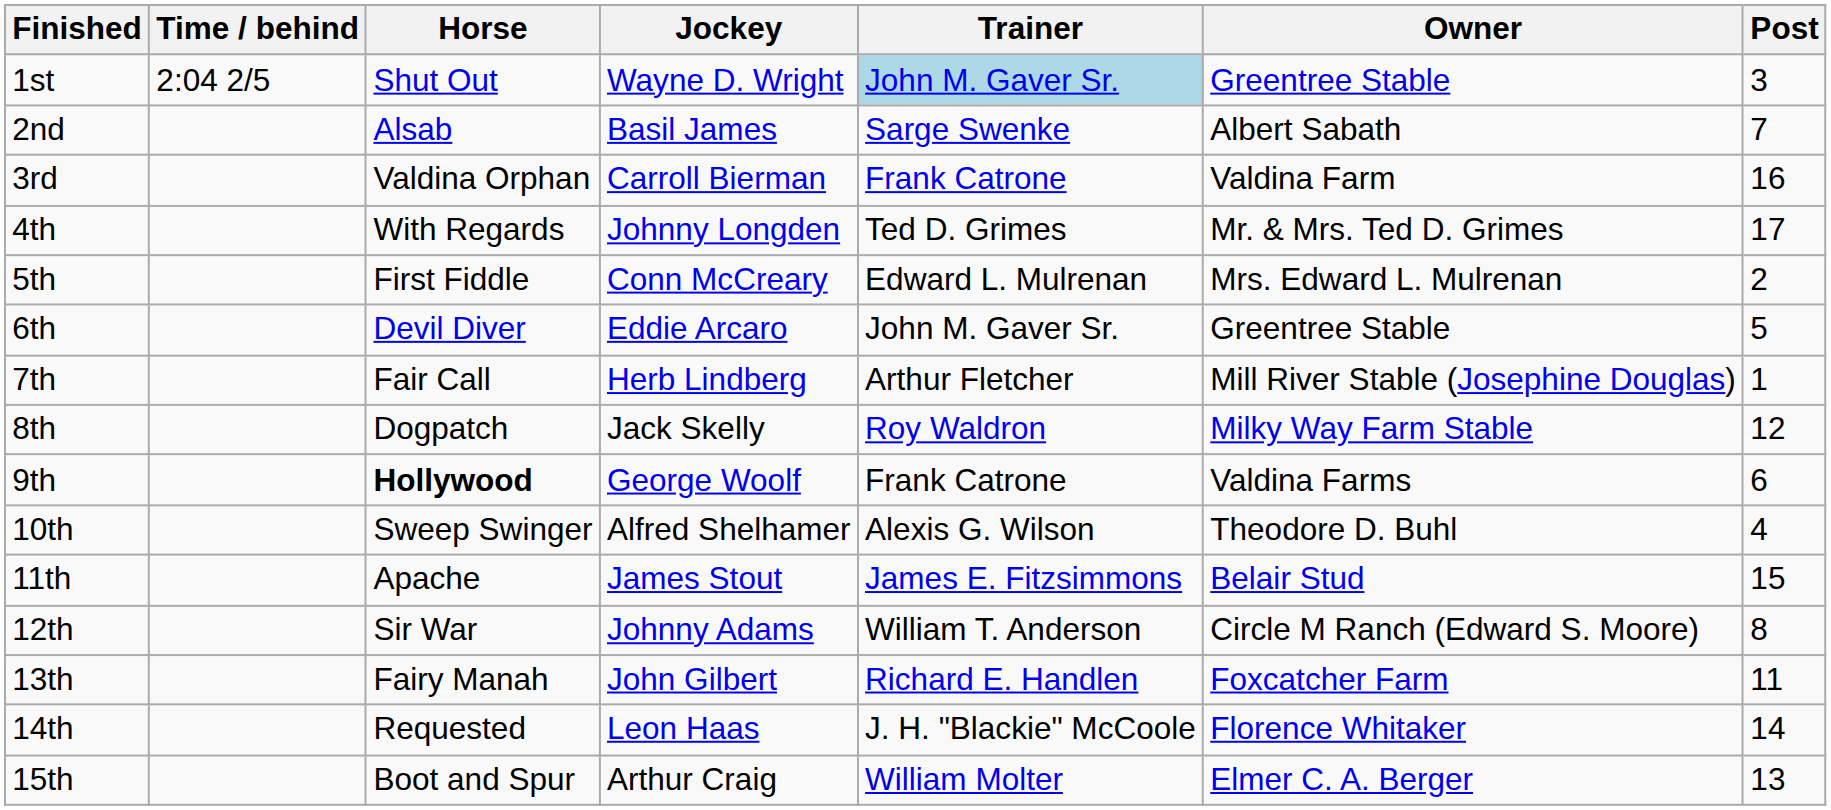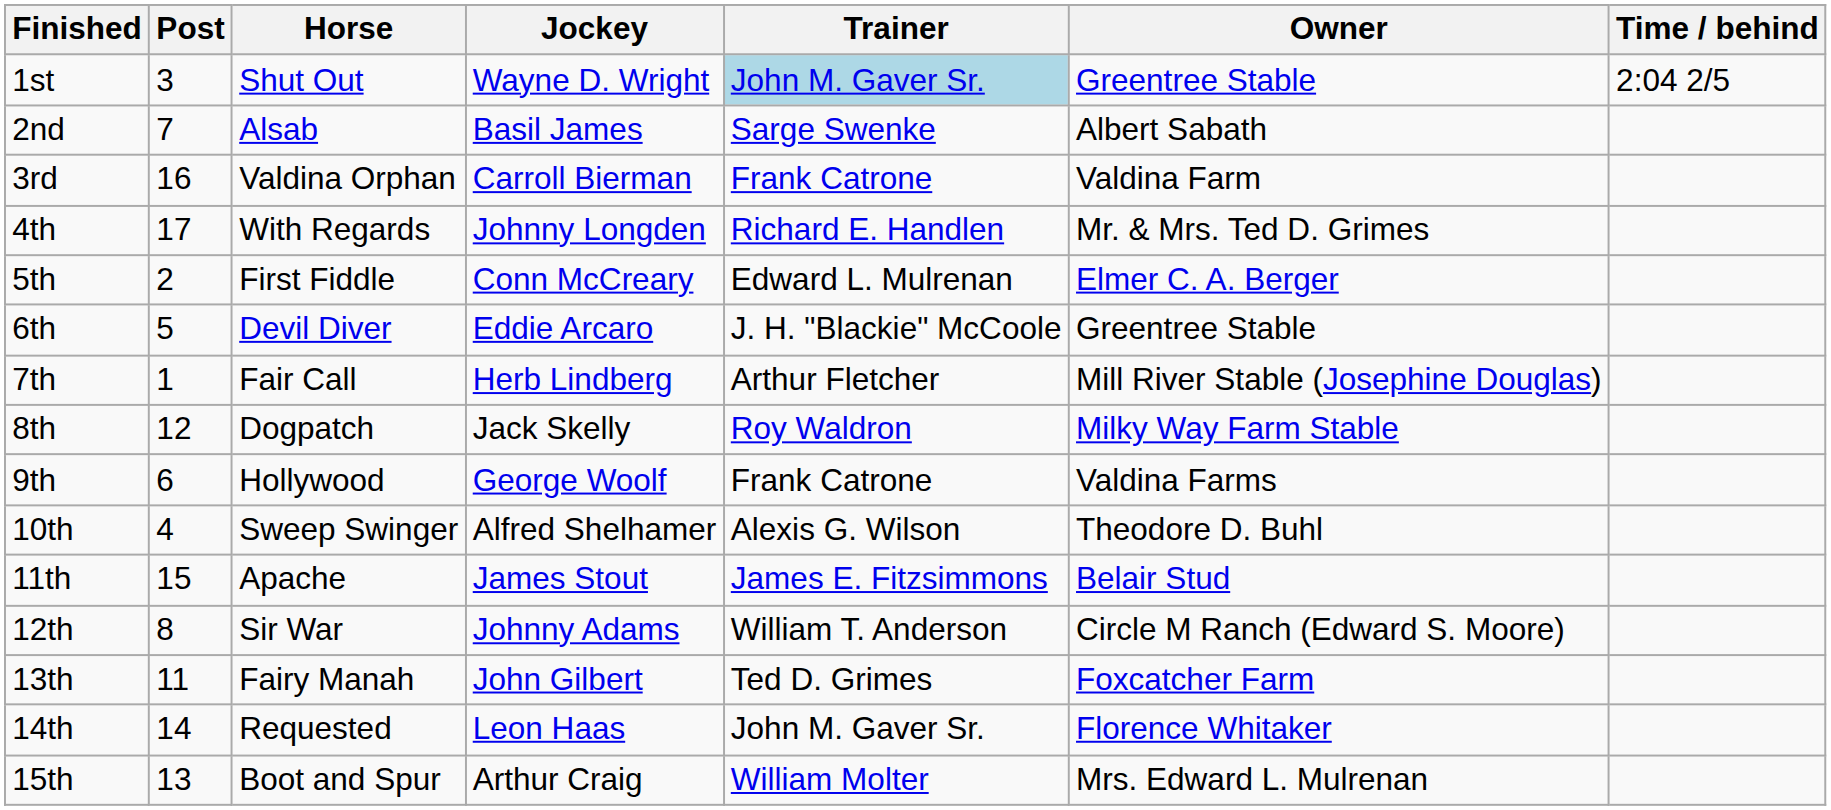 <table class="wikitable">
 <tr>
 <th>Finished</th>
-<th>Time / behind</th>
+<th>Post</th>
 <th>Horse</th>
 <th>Jockey</th>
 <th>Trainer</th>
 <th>Owner</th>
-<th>Post</th>
+<th>Time / behind</th>
 </tr>
 <tr>
 <td>1st</td>
-<td>2:04 2/5</td>
+<td>3</td>
 <td><a href='#'>Shut Out</a></td>
 <td><a href='#'>Wayne D. Wright</a></td>
 <td style="background: lightblue;"><a href='#'>John M. Gaver Sr.</a></td>
 <td><a href='#'>Greentree Stable</a></td>
-<td>3</td>
+<td>2:04 2/5</td>
 </tr>
 <tr>
 <td>2nd</td>
-<td></td>
+<td>7</td>
 <td><a href='#'>Alsab</a></td>
 <td><a href='#'>Basil James</a></td>
 <td><a href='#'>Sarge Swenke</a></td>
 <td>Albert Sabath</td>
-<td>7</td>
+<td></td>
 </tr>
 <tr>
 <td>3rd</td>
-<td></td>
+<td>16</td>
 <td>Valdina Orphan</td>
 <td><a href='#'>Carroll Bierman</a></td>
 <td><a href='#'>Frank Catrone</a></td>
 <td>Valdina Farm</td>
-<td>16</td>
+<td></td>
 </tr>
 <tr>
 <td>4th</td>
-<td></td>
+<td>17</td>
 <td>With Regards</td>
 <td><a href='#'>Johnny Longden</a></td>
-<td>Ted D. Grimes</td>
+<td><a href='#'>Richard E. Handlen</a></td>
 <td>Mr. & Mrs. Ted D. Grimes</td>
-<td>17</td>
+<td></td>
 </tr>
 <tr>
 <td>5th</td>
-<td></td>
+<td>2</td>
 <td>First Fiddle</td>
 <td><a href='#'>Conn McCreary</a></td>
 <td>Edward L. Mulrenan</td>
-<td>Mrs. Edward L. Mulrenan</td>
-<td>2</td>
+<td><a href='#'>Elmer C. A. Berger</a></td>
+<td></td>
 </tr>
 <tr>
 <td>6th</td>
-<td></td>
+<td>5</td>
 <td><a href='#'>Devil Diver</a></td>
 <td><a href='#'>Eddie Arcaro</a></td>
-<td>John M. Gaver Sr.</td>
+<td>J. H. "Blackie" McCoole</td>
 <td>Greentree Stable</td>
-<td>5</td>
+<td></td>
 </tr>
 <tr>
 <td>7th</td>
-<td></td>
+<td>1</td>
 <td>Fair Call</td>
 <td><a href='#'>Herb Lindberg</a></td>
 <td>Arthur Fletcher</td>
 <td>Mill River Stable (<a href='#'>Josephine Douglas</a>)</td>
-<td>1</td>
+<td></td>
 </tr>
 <tr>
 <td>8th</td>
-<td></td>
+<td>12</td>
 <td>Dogpatch</td>
 <td>Jack Skelly</td>
 <td><a href='#'>Roy Waldron</a></td>
 <td><a href='#'>Milky Way Farm Stable</a></td>
-<td>12</td>
+<td></td>
 </tr>
 <tr>
 <td>9th</td>
-<td></td>
-<td><strong>Hollywood</strong></td>
+<td>6</td>
+<td>Hollywood</td>
 <td><a href='#'>George Woolf</a></td>
 <td>Frank Catrone</td>
 <td>Valdina Farms</td>
-<td>6</td>
+<td></td>
 </tr>
 <tr>
 <td>10th</td>
-<td></td>
+<td>4</td>
 <td>Sweep Swinger</td>
 <td>Alfred Shelhamer</td>
 <td>Alexis G. Wilson</td>
 <td>Theodore D. Buhl</td>
-<td>4</td>
+<td></td>
 </tr>
 <tr>
 <td>11th</td>
-<td></td>
+<td>15</td>
 <td>Apache</td>
 <td><a href='#'>James Stout</a></td>
 <td><a href='#'>James E. Fitzsimmons</a></td>
 <td><a href='#'>Belair Stud</a></td>
-<td>15</td>
+<td></td>
 </tr>
 <tr>
 <td>12th</td>
-<td></td>
+<td>8</td>
 <td>Sir War</td>
 <td><a href='#'>Johnny Adams</a></td>
 <td>William T. Anderson</td>
 <td>Circle M Ranch (Edward S. Moore)</td>
-<td>8</td>
+<td></td>
 </tr>
 <tr>
 <td>13th</td>
-<td></td>
+<td>11</td>
 <td>Fairy Manah</td>
 <td><a href='#'>John Gilbert</a></td>
-<td><a href='#'>Richard E. Handlen</a></td>
+<td>Ted D. Grimes</td>
 <td><a href='#'>Foxcatcher Farm</a></td>
-<td>11</td>
+<td></td>
 </tr>
 <tr>
 <td>14th</td>
-<td></td>
+<td>14</td>
 <td>Requested</td>
 <td><a href='#'>Leon Haas</a></td>
-<td>J. H. "Blackie" McCoole</td>
+<td>John M. Gaver Sr.</td>
 <td><a href='#'>Florence Whitaker</a></td>
-<td>14</td>
+<td></td>
 </tr>
 <tr>
 <td>15th</td>
-<td></td>
+<td>13</td>
 <td>Boot and Spur</td>
 <td>Arthur Craig</td>
 <td><a href='#'>William Molter</a></td>
-<td><a href='#'>Elmer C. A. Berger</a></td>
-<td>13</td>
+<td>Mrs. Edward L. Mulrenan</td>
+<td></td>
 </tr>
 </table>
